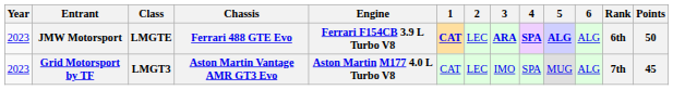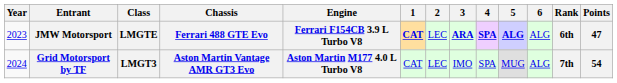 <table class="wikitable" style="text-align:center; font-size:90%">
 <tr>
 <th>Year</th>
 <th>Entrant</th>
 <th>Class</th>
 <th>Chassis</th>
 <th>Engine</th>
 <th>1</th>
 <th>2</th>
 <th>3</th>
 <th>4</th>
 <th>5</th>
 <th>6</th>
 <th>Rank</th>
 <th>Points</th>
 </tr>
 <tr>
 <td><a href='#'>2023</a></td>
 <th>JMW Motorsport</th>
 <th>LMGTE</th>
 <th><a href='#'>Ferrari 488 GTE Evo</a></th>
 <th><a href='#'>Ferrari F154CB</a> 3.9 L Turbo V8</th>
 <td style="background:#FFDF9F;"><strong><a href='#'>CAT</a></strong><br></td>
 <td style="background:#DFFFDF;"><a href='#'>LEC</a><br></td>
 <td style="background:#DFFFDF;"><strong><a href='#'>ARA</a></strong><br></td>
 <td style="background:#EFCFFF;"><strong><a href='#'>SPA</a></strong><br></td>
 <td style="background:#CFCFFF;"><strong><a href='#'>ALG</a><br></strong></td>
 <td style="background:#DFFFDF;"><a href='#'>ALG</a><br></td>
 <th>6th</th>
-<th>50</th>
+<th>47</th>
 </tr>
 <tr>
-<td><a href='#'>2023</a></td>
+<td><a href='#'>2024</a></td>
 <th><a href='#'>Grid Motorsport by TF</a></th>
 <th>LMGT3</th>
 <th><a href='#'>Aston Martin Vantage AMR GT3 Evo</a></th>
 <th><a href='#'>Aston Martin</a> <a href='#'>M177</a> 4.0 L Turbo V8</th>
 <td style="background:#DFFFDF;"><a href='#'>CAT</a><br></td>
 <td style="background:#DFFFDF;"><a href='#'>LEC</a><br></td>
 <td style="background:#DFFFDF;"><a href='#'>IMO</a><br></td>
 <td style="background:#DFFFDF;"><a href='#'>SPA</a><br></td>
 <td style="background:#DFDFDF;"><a href='#'>MUG</a><br></td>
 <td style="background:#DFFFDF;"><a href='#'>ALG</a><br></td>
 <th>7th</th>
-<th>45</th>
+<th>54</th>
 </tr>
 </table>
